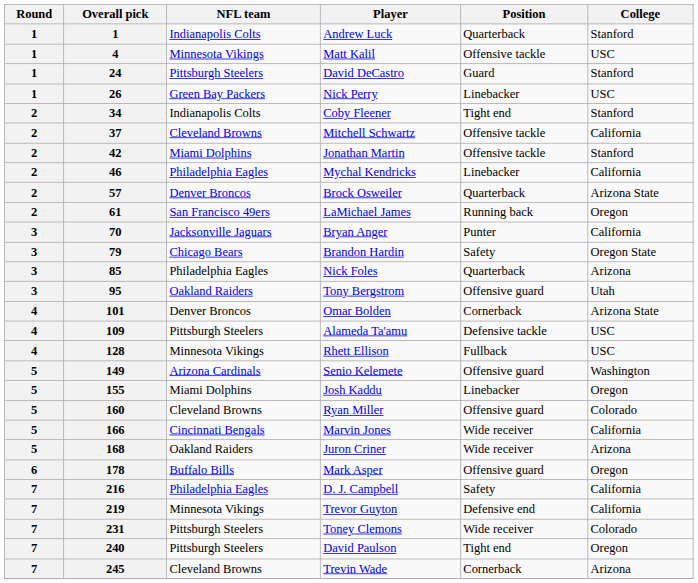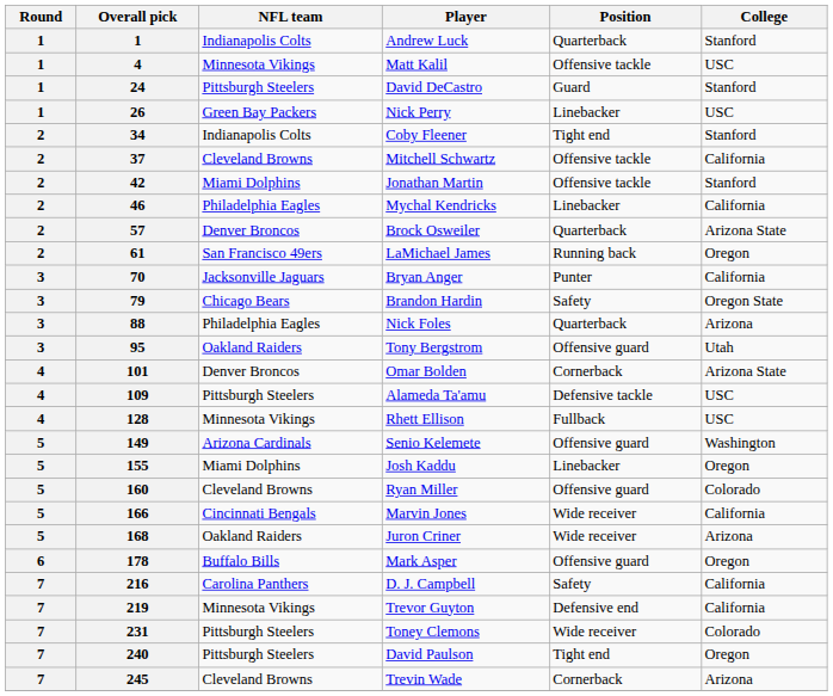 <table class="wikitable sortable" style="width: 100%">
 <tr>
 <th>Round</th>
 <th>Overall pick</th>
 <th>NFL team</th>
 <th>Player</th>
 <th>Position</th>
 <th>College</th>
 </tr>
 <tr>
 <th>1</th>
 <th>1</th>
 <td><a href='#'>Indianapolis Colts</a></td>
 <td><a href='#'>Andrew Luck</a></td>
 <td>Quarterback</td>
 <td>Stanford</td>
 </tr>
 <tr>
 <th>1</th>
 <th>4</th>
 <td><a href='#'>Minnesota Vikings</a></td>
 <td><a href='#'>Matt Kalil</a></td>
 <td>Offensive tackle</td>
 <td>USC</td>
 </tr>
 <tr>
 <th>1</th>
 <th>24</th>
 <td><a href='#'>Pittsburgh Steelers</a></td>
 <td><a href='#'>David DeCastro</a></td>
 <td>Guard</td>
 <td>Stanford</td>
 </tr>
 <tr>
 <th>1</th>
 <th>26</th>
 <td><a href='#'>Green Bay Packers</a></td>
 <td><a href='#'>Nick Perry</a></td>
 <td>Linebacker</td>
 <td>USC</td>
 </tr>
 <tr>
 <th>2</th>
 <th>34</th>
 <td>Indianapolis Colts</td>
 <td><a href='#'>Coby Fleener</a></td>
 <td>Tight end</td>
 <td>Stanford</td>
 </tr>
 <tr>
 <th>2</th>
 <th>37</th>
 <td><a href='#'>Cleveland Browns</a></td>
 <td><a href='#'>Mitchell Schwartz</a></td>
 <td>Offensive tackle</td>
 <td>California</td>
 </tr>
 <tr>
 <th>2</th>
 <th>42</th>
 <td><a href='#'>Miami Dolphins</a></td>
 <td><a href='#'>Jonathan Martin</a></td>
 <td>Offensive tackle</td>
 <td>Stanford</td>
 </tr>
 <tr>
 <th>2</th>
 <th>46</th>
 <td><a href='#'>Philadelphia Eagles</a></td>
 <td><a href='#'>Mychal Kendricks</a></td>
 <td>Linebacker</td>
 <td>California</td>
 </tr>
 <tr>
 <th>2</th>
 <th>57</th>
 <td><a href='#'>Denver Broncos</a></td>
 <td><a href='#'>Brock Osweiler</a></td>
 <td>Quarterback</td>
 <td>Arizona State</td>
 </tr>
 <tr>
 <th>2</th>
 <th>61</th>
 <td><a href='#'>San Francisco 49ers</a></td>
 <td><a href='#'>LaMichael James</a></td>
 <td>Running back</td>
 <td>Oregon</td>
 </tr>
 <tr>
 <th>3</th>
 <th>70</th>
 <td><a href='#'>Jacksonville Jaguars</a></td>
 <td><a href='#'>Bryan Anger</a></td>
 <td>Punter</td>
 <td>California</td>
 </tr>
 <tr>
 <th>3</th>
 <th>79</th>
 <td><a href='#'>Chicago Bears</a></td>
 <td><a href='#'>Brandon Hardin</a></td>
 <td>Safety</td>
 <td>Oregon State</td>
 </tr>
 <tr>
 <th>3</th>
-<th>85</th>
+<th>88</th>
 <td>Philadelphia Eagles</td>
 <td><a href='#'>Nick Foles</a></td>
 <td>Quarterback</td>
 <td>Arizona</td>
 </tr>
 <tr>
 <th>3</th>
 <th>95</th>
 <td><a href='#'>Oakland Raiders</a></td>
 <td><a href='#'>Tony Bergstrom</a></td>
 <td>Offensive guard</td>
 <td>Utah</td>
 </tr>
 <tr>
 <th>4</th>
 <th>101</th>
 <td>Denver Broncos</td>
 <td><a href='#'>Omar Bolden</a></td>
 <td>Cornerback</td>
 <td>Arizona State</td>
 </tr>
 <tr>
 <th>4</th>
 <th>109</th>
 <td>Pittsburgh Steelers</td>
 <td><a href='#'>Alameda Ta'amu</a></td>
 <td>Defensive tackle</td>
 <td>USC</td>
 </tr>
 <tr>
 <th>4</th>
 <th>128</th>
 <td>Minnesota Vikings</td>
 <td><a href='#'>Rhett Ellison</a></td>
 <td>Fullback</td>
 <td>USC</td>
 </tr>
 <tr>
 <th>5</th>
 <th>149</th>
 <td><a href='#'>Arizona Cardinals</a></td>
 <td><a href='#'>Senio Kelemete</a></td>
 <td>Offensive guard</td>
 <td>Washington</td>
 </tr>
 <tr>
 <th>5</th>
 <th>155</th>
 <td>Miami Dolphins</td>
 <td><a href='#'>Josh Kaddu</a></td>
 <td>Linebacker</td>
 <td>Oregon</td>
 </tr>
 <tr>
 <th>5</th>
 <th>160</th>
 <td>Cleveland Browns</td>
 <td><a href='#'>Ryan Miller</a></td>
 <td>Offensive guard</td>
 <td>Colorado</td>
 </tr>
 <tr>
 <th>5</th>
 <th>166</th>
 <td><a href='#'>Cincinnati Bengals</a></td>
 <td><a href='#'>Marvin Jones</a></td>
 <td>Wide receiver</td>
 <td>California</td>
 </tr>
 <tr>
 <th>5</th>
 <th>168</th>
 <td>Oakland Raiders</td>
 <td><a href='#'>Juron Criner</a></td>
 <td>Wide receiver</td>
 <td>Arizona</td>
 </tr>
 <tr>
 <th>6</th>
 <th>178</th>
 <td><a href='#'>Buffalo Bills</a></td>
 <td><a href='#'>Mark Asper</a></td>
 <td>Offensive guard</td>
 <td>Oregon</td>
 </tr>
 <tr>
 <th>7</th>
 <th>216</th>
-<td><a href='#'>Philadelphia Eagles</a></td>
+<td><a href='#'>Carolina Panthers</a></td>
 <td><a href='#'>D. J. Campbell</a></td>
 <td>Safety</td>
 <td>California</td>
 </tr>
 <tr>
 <th>7</th>
 <th>219</th>
 <td>Minnesota Vikings</td>
 <td><a href='#'>Trevor Guyton</a></td>
 <td>Defensive end</td>
 <td>California</td>
 </tr>
 <tr>
 <th>7</th>
 <th>231</th>
 <td>Pittsburgh Steelers</td>
 <td><a href='#'>Toney Clemons</a></td>
 <td>Wide receiver</td>
 <td>Colorado</td>
 </tr>
 <tr>
 <th>7</th>
 <th>240</th>
 <td>Pittsburgh Steelers</td>
 <td><a href='#'>David Paulson</a></td>
 <td>Tight end</td>
 <td>Oregon</td>
 </tr>
 <tr>
 <th>7</th>
 <th>245</th>
 <td>Cleveland Browns</td>
 <td><a href='#'>Trevin Wade</a></td>
 <td>Cornerback</td>
 <td>Arizona</td>
 </tr>
 <tr>
 </tr>
 </table>
